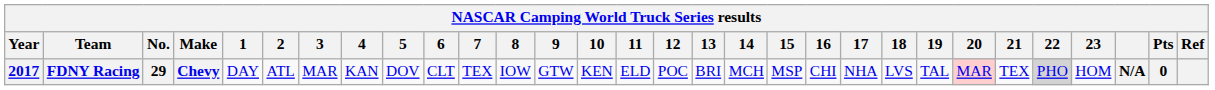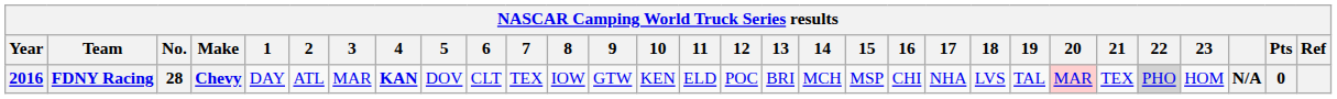 <table class="wikitable" style="text-align:center; font-size:75%">
 <tr>
 <th colspan=30><a href='#'>NASCAR Camping World Truck Series</a> results</th>
 </tr>
 <tr>
 <th>Year</th>
 <th>Team</th>
 <th>No.</th>
 <th>Make</th>
 <th>1</th>
 <th>2</th>
 <th>3</th>
 <th>4</th>
 <th>5</th>
 <th>6</th>
 <th>7</th>
 <th>8</th>
 <th>9</th>
 <th>10</th>
 <th>11</th>
 <th>12</th>
 <th>13</th>
 <th>14</th>
 <th>15</th>
 <th>16</th>
 <th>17</th>
 <th>18</th>
 <th>19</th>
 <th>20</th>
 <th>21</th>
 <th>22</th>
 <th>23</th>
 <th></th>
 <th>Pts</th>
 <th>Ref</th>
 </tr>
 <tr>
-<th><a href='#'>2017</a></th>
+<th><a href='#'>2016</a></th>
 <th><a href='#'>FDNY Racing</a></th>
-<th>29</th>
+<th>28</th>
 <th><a href='#'>Chevy</a></th>
 <td><a href='#'>DAY</a></td>
 <td><a href='#'>ATL</a></td>
 <td><a href='#'>MAR</a></td>
-<td><a href='#'>KAN</a></td>
+<td><strong><a href='#'>KAN</a></strong></td>
 <td><a href='#'>DOV</a></td>
 <td><a href='#'>CLT</a></td>
 <td><a href='#'>TEX</a></td>
 <td><a href='#'>IOW</a></td>
 <td><a href='#'>GTW</a></td>
 <td><a href='#'>KEN</a></td>
 <td><a href='#'>ELD</a></td>
 <td><a href='#'>POC</a></td>
 <td><a href='#'>BRI</a></td>
 <td><a href='#'>MCH</a></td>
 <td><a href='#'>MSP</a></td>
 <td><a href='#'>CHI</a></td>
 <td><a href='#'>NHA</a></td>
 <td><a href='#'>LVS</a></td>
 <td><a href='#'>TAL</a></td>
 <td style="background:#FFCFCF;"><a href='#'>MAR</a><br></td>
 <td><a href='#'>TEX</a></td>
 <td style="background: lightgrey;"><a href='#'>PHO</a></td>
 <td><a href='#'>HOM</a></td>
 <th>N/A</th>
 <th>0</th>
 <th></th>
 </tr>
 </table>
